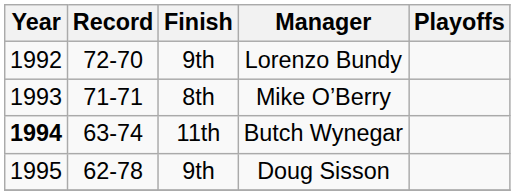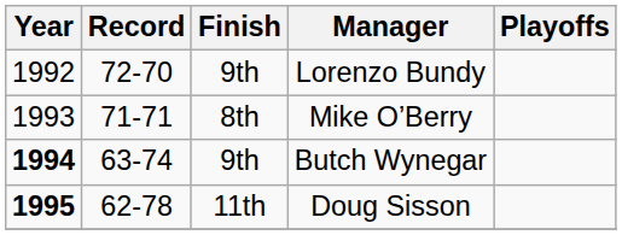 <table class="wikitable" style="text-align:center">
 <tr>
 <th>Year</th>
 <th>Record</th>
 <th>Finish</th>
 <th>Manager</th>
 <th>Playoffs</th>
 </tr>
 <tr>
 <td>1992</td>
 <td>72-70</td>
 <td>9th</td>
 <td>Lorenzo Bundy</td>
 <td></td>
 </tr>
 <tr>
 <td>1993</td>
 <td>71-71</td>
 <td>8th</td>
 <td>Mike O’Berry</td>
 <td></td>
 </tr>
 <tr>
 <td><strong>1994</strong></td>
 <td>63-74</td>
-<td>11th</td>
+<td>9th</td>
 <td>Butch Wynegar</td>
 <td></td>
 </tr>
 <tr>
-<td>1995</td>
+<td><strong>1995</strong></td>
 <td>62-78</td>
-<td>9th</td>
+<td>11th</td>
 <td>Doug Sisson</td>
 <td></td>
 </tr>
 <tr>
 </tr>
 </table>
